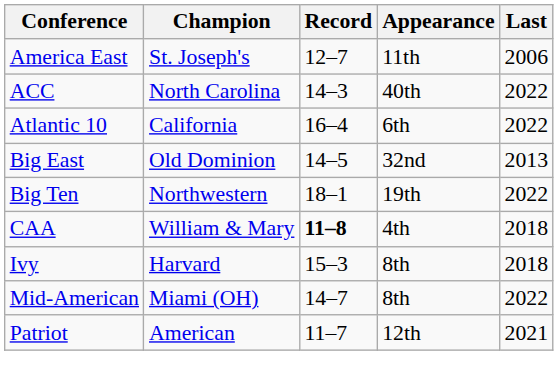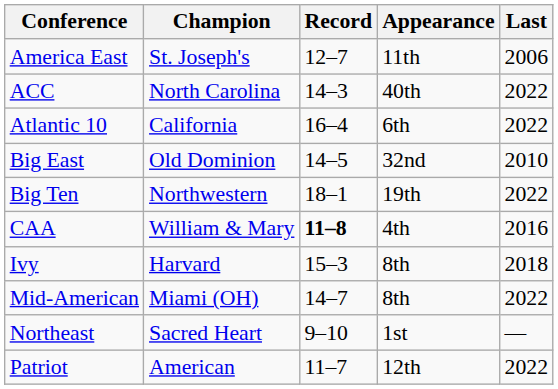 <table class="wikitable">
 <tr>
 <th>Conference</th>
 <th>Champion</th>
 <th>Record</th>
 <th>Appearance</th>
 <th>Last</th>
 </tr>
 <tr>
 <td><a href='#'>America East</a></td>
 <td><a href='#'>St. Joseph's</a></td>
 <td>12–7</td>
 <td>11th</td>
 <td>2006</td>
 </tr>
 <tr>
 <td><a href='#'>ACC</a></td>
 <td><a href='#'>North Carolina</a></td>
 <td>14–3</td>
 <td>40th</td>
 <td>2022</td>
 </tr>
 <tr>
 <td><a href='#'>Atlantic 10</a></td>
 <td><a href='#'>California</a></td>
 <td>16–4</td>
 <td>6th</td>
 <td>2022</td>
 </tr>
 <tr>
 <td><a href='#'>Big East</a></td>
 <td><a href='#'>Old Dominion</a></td>
 <td>14–5</td>
 <td>32nd</td>
-<td>2013</td>
+<td>2010</td>
 </tr>
 <tr>
 <td><a href='#'>Big Ten</a></td>
 <td><a href='#'>Northwestern</a></td>
 <td>18–1</td>
 <td>19th</td>
 <td>2022</td>
 </tr>
 <tr>
 <td><a href='#'>CAA</a></td>
 <td><a href='#'>William & Mary</a></td>
 <td><strong>11–8</strong></td>
 <td>4th</td>
-<td>2018</td>
+<td>2016</td>
 </tr>
 <tr>
 <td><a href='#'>Ivy</a></td>
 <td><a href='#'>Harvard</a></td>
 <td>15–3</td>
 <td>8th</td>
 <td>2018</td>
 </tr>
 <tr>
 <td><a href='#'>Mid-American</a></td>
 <td><a href='#'>Miami (OH)</a></td>
 <td>14–7</td>
 <td>8th</td>
 <td>2022</td>
 </tr>
 <tr>
+<td><a href='#'>Northeast</a></td>
+<td><a href='#'>Sacred Heart</a></td>
+<td>9–10</td>
+<td>1st</td>
+<td>—</td>
+</tr>
+<tr>
 <td><a href='#'>Patriot</a></td>
 <td><a href='#'>American</a></td>
 <td>11–7</td>
 <td>12th</td>
-<td>2021</td>
+<td>2022</td>
 </tr>
 </table>
